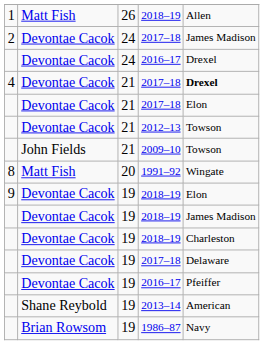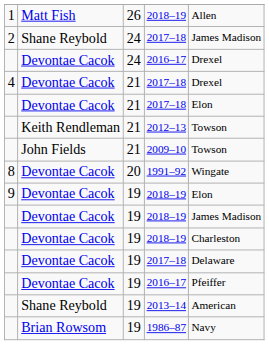 <table class="wikitable">
 <tr>
 </tr>
 <tr>
 <td>1</td>
 <td><a href='#'>Matt Fish</a></td>
 <td>26</td>
 <td style="font-size:80%;"><a href='#'>2018–19</a></td>
 <td style="font-size:80%;">Allen</td>
 </tr>
 <tr>
 <td>2</td>
-<td><a href='#'>Devontae Cacok</a></td>
+<td>Shane Reybold</td>
 <td>24</td>
 <td style="font-size:80%;"><a href='#'>2017–18</a></td>
 <td style="font-size:80%;">James Madison</td>
 </tr>
 <tr>
 <td></td>
 <td><a href='#'>Devontae Cacok</a></td>
 <td>24</td>
 <td style="font-size:80%;"><a href='#'>2016–17</a></td>
 <td style="font-size:80%;">Drexel</td>
 </tr>
 <tr>
 <td>4</td>
 <td><a href='#'>Devontae Cacok</a></td>
 <td>21</td>
 <td style="font-size:80%;"><a href='#'>2017–18</a></td>
-<td style="font-size:80%;"><strong>Drexel</strong></td>
+<td style="font-size:80%;">Drexel</td>
 </tr>
 <tr>
 <td></td>
 <td><a href='#'>Devontae Cacok</a></td>
 <td>21</td>
 <td style="font-size:80%;"><a href='#'>2017–18</a></td>
 <td style="font-size:80%;">Elon</td>
 </tr>
 <tr>
 <td></td>
-<td><a href='#'>Devontae Cacok</a></td>
+<td>Keith Rendleman</td>
 <td>21</td>
 <td style="font-size:80%;"><a href='#'>2012–13</a></td>
 <td style="font-size:80%;">Towson</td>
 </tr>
 <tr>
 <td></td>
 <td>John Fields</td>
 <td>21</td>
 <td style="font-size:80%;"><a href='#'>2009–10</a></td>
 <td style="font-size:80%;">Towson</td>
 </tr>
 <tr>
 <td>8</td>
-<td><a href='#'>Matt Fish</a></td>
+<td><a href='#'>Devontae Cacok</a></td>
 <td>20</td>
 <td style="font-size:80%;"><a href='#'>1991–92</a></td>
 <td style="font-size:80%;">Wingate</td>
 </tr>
 <tr>
 <td>9</td>
 <td><a href='#'>Devontae Cacok</a></td>
 <td>19</td>
 <td style="font-size:80%;"><a href='#'>2018–19</a></td>
 <td style="font-size:80%;">Elon</td>
 </tr>
 <tr>
 <td></td>
 <td><a href='#'>Devontae Cacok</a></td>
 <td>19</td>
 <td style="font-size:80%;"><a href='#'>2018–19</a></td>
 <td style="font-size:80%;">James Madison</td>
 </tr>
 <tr>
 <td></td>
 <td><a href='#'>Devontae Cacok</a></td>
 <td>19</td>
 <td style="font-size:80%;"><a href='#'>2018–19</a></td>
 <td style="font-size:80%;">Charleston</td>
 </tr>
 <tr>
 <td></td>
 <td><a href='#'>Devontae Cacok</a></td>
 <td>19</td>
 <td style="font-size:80%;"><a href='#'>2017–18</a></td>
 <td style="font-size:80%;">Delaware</td>
 </tr>
 <tr>
 <td></td>
 <td><a href='#'>Devontae Cacok</a></td>
 <td>19</td>
 <td style="font-size:80%;"><a href='#'>2016–17</a></td>
 <td style="font-size:80%;">Pfeiffer</td>
 </tr>
 <tr>
 <td></td>
 <td>Shane Reybold</td>
 <td>19</td>
 <td style="font-size:80%;"><a href='#'>2013–14</a></td>
 <td style="font-size:80%;">American</td>
 </tr>
 <tr>
 <td></td>
 <td><a href='#'>Brian Rowsom</a></td>
 <td>19</td>
 <td style="font-size:80%;"><a href='#'>1986–87</a></td>
 <td style="font-size:80%;">Navy</td>
 </tr>
 </table>
